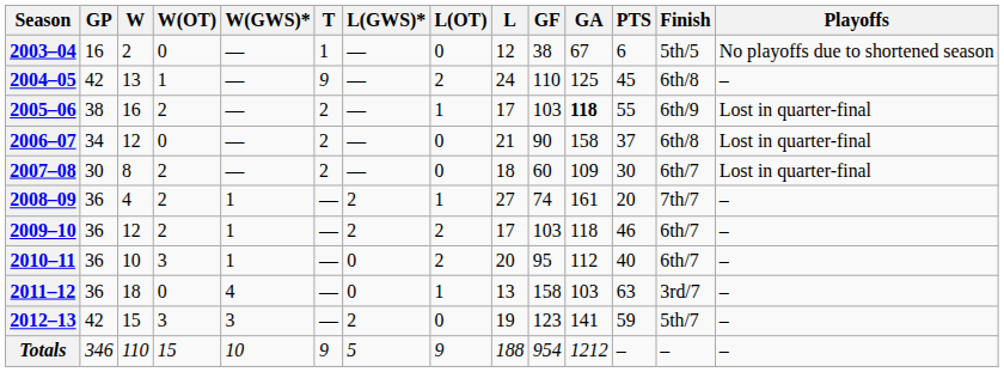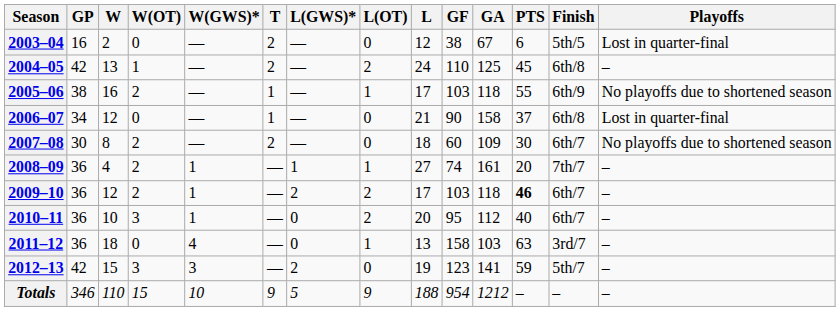 <table class="wikitable">
 <tr style="font-weight:bold; background-color:#dddddd;" |>
 <th>Season</th>
 <th>GP</th>
 <th>W</th>
 <th>W(OT)</th>
 <th>W(GWS)*</th>
 <th>T</th>
 <th>L(GWS)*</th>
 <th>L(OT)</th>
 <th>L</th>
 <th>GF</th>
 <th>GA</th>
 <th>PTS</th>
 <th>Finish</th>
 <th>Playoffs</th>
 </tr>
 <tr>
 <th><a href='#'>2003–04</a></th>
 <td>16</td>
 <td>2</td>
 <td>0</td>
 <td>—</td>
-<td>1</td>
+<td>2</td>
 <td>—</td>
 <td>0</td>
 <td>12</td>
 <td>38</td>
 <td>67</td>
 <td>6</td>
 <td>5th/5</td>
-<td>No playoffs due to shortened season</td>
+<td>Lost in quarter-final</td>
 </tr>
 <tr>
 <th><a href='#'>2004–05</a></th>
 <td>42</td>
 <td>13</td>
 <td>1</td>
 <td>—</td>
-<td><em>9</em></td>
+<td>2</td>
 <td>—</td>
 <td>2</td>
 <td>24</td>
 <td>110</td>
 <td>125</td>
 <td>45</td>
 <td>6th/8</td>
 <td>–</td>
 </tr>
 <tr>
 <th><a href='#'>2005–06</a></th>
 <td>38</td>
 <td>16</td>
 <td>2</td>
 <td>—</td>
-<td>2</td>
+<td>1</td>
 <td>—</td>
 <td>1</td>
 <td>17</td>
 <td>103</td>
-<td><strong>118</strong></td>
+<td>118</td>
 <td>55</td>
 <td>6th/9</td>
-<td>Lost in quarter-final</td>
+<td>No playoffs due to shortened season</td>
 </tr>
 <tr>
 <th><a href='#'>2006–07</a></th>
 <td>34</td>
 <td>12</td>
 <td>0</td>
 <td>—</td>
-<td>2</td>
+<td>1</td>
 <td>—</td>
 <td>0</td>
 <td>21</td>
 <td>90</td>
 <td>158</td>
 <td>37</td>
 <td>6th/8</td>
 <td>Lost in quarter-final</td>
 </tr>
 <tr>
 <th><a href='#'>2007–08</a></th>
 <td>30</td>
 <td>8</td>
 <td>2</td>
 <td>—</td>
 <td>2</td>
 <td>—</td>
 <td>0</td>
 <td>18</td>
 <td>60</td>
 <td>109</td>
 <td>30</td>
 <td>6th/7</td>
-<td>Lost in quarter-final</td>
+<td>No playoffs due to shortened season</td>
 </tr>
 <tr>
 <th><a href='#'>2008–09</a></th>
 <td>36</td>
 <td>4</td>
 <td>2</td>
 <td>1</td>
 <td>—</td>
-<td>2</td>
+<td>1</td>
 <td>1</td>
 <td>27</td>
 <td>74</td>
 <td>161</td>
 <td>20</td>
 <td>7th/7</td>
 <td>–</td>
 </tr>
 <tr>
 <th><a href='#'>2009–10</a></th>
 <td>36</td>
 <td>12</td>
 <td>2</td>
 <td>1</td>
 <td>—</td>
 <td>2</td>
 <td>2</td>
 <td>17</td>
 <td>103</td>
 <td>118</td>
-<td>46</td>
+<td><strong>46</strong></td>
 <td>6th/7</td>
 <td>–</td>
 </tr>
 <tr>
 <th><a href='#'>2010–11</a></th>
 <td>36</td>
 <td>10</td>
 <td>3</td>
 <td>1</td>
 <td>—</td>
 <td>0</td>
 <td>2</td>
 <td>20</td>
 <td>95</td>
 <td>112</td>
 <td>40</td>
 <td>6th/7</td>
 <td>–</td>
 </tr>
 <tr>
 <th><a href='#'>2011–12</a></th>
 <td>36</td>
 <td>18</td>
 <td>0</td>
 <td>4</td>
 <td>—</td>
 <td>0</td>
 <td>1</td>
 <td>13</td>
 <td>158</td>
 <td>103</td>
 <td>63</td>
 <td>3rd/7</td>
 <td>–</td>
 </tr>
 <tr>
 <th><a href='#'>2012–13</a></th>
 <td>42</td>
 <td>15</td>
 <td>3</td>
 <td>3</td>
 <td>—</td>
 <td>2</td>
 <td>0</td>
 <td>19</td>
 <td>123</td>
 <td>141</td>
 <td>59</td>
 <td>5th/7</td>
 <td>–</td>
 </tr>
 <tr>
 <th><em>Totals</em></th>
 <td><em>346</em></td>
 <td><em>110</em></td>
 <td><em>15</em></td>
 <td><em>10</em></td>
 <td><em>9</em></td>
 <td><em>5</em></td>
 <td><em>9</em></td>
 <td><em>188</em></td>
 <td><em>954</em></td>
 <td><em>1212</em></td>
 <td>–</td>
 <td>–</td>
 <td>–</td>
 </tr>
 </table>
